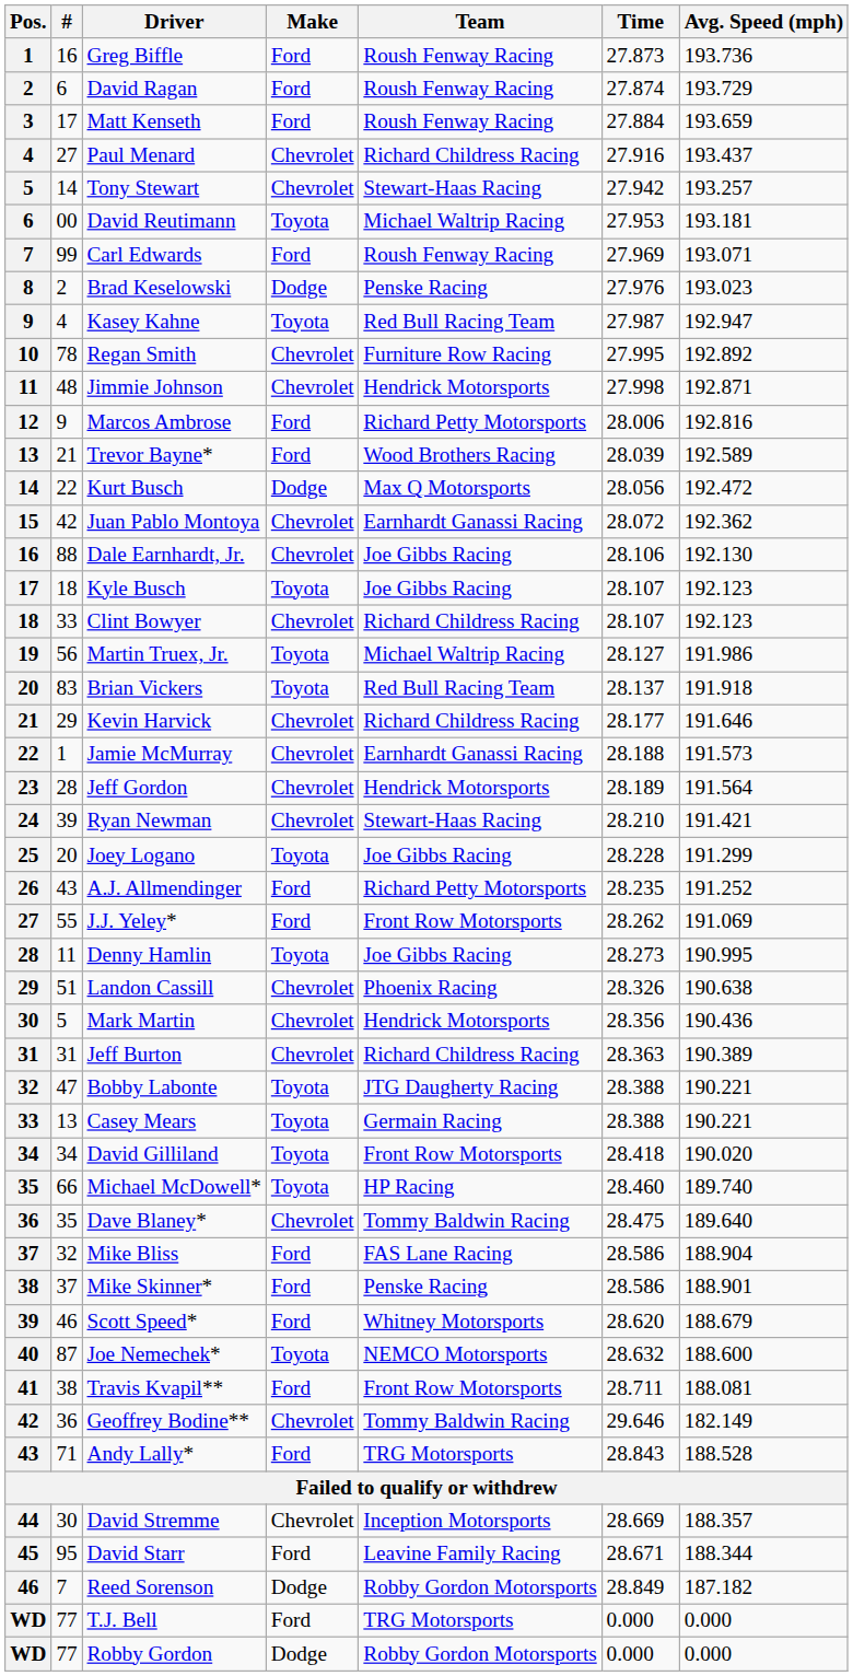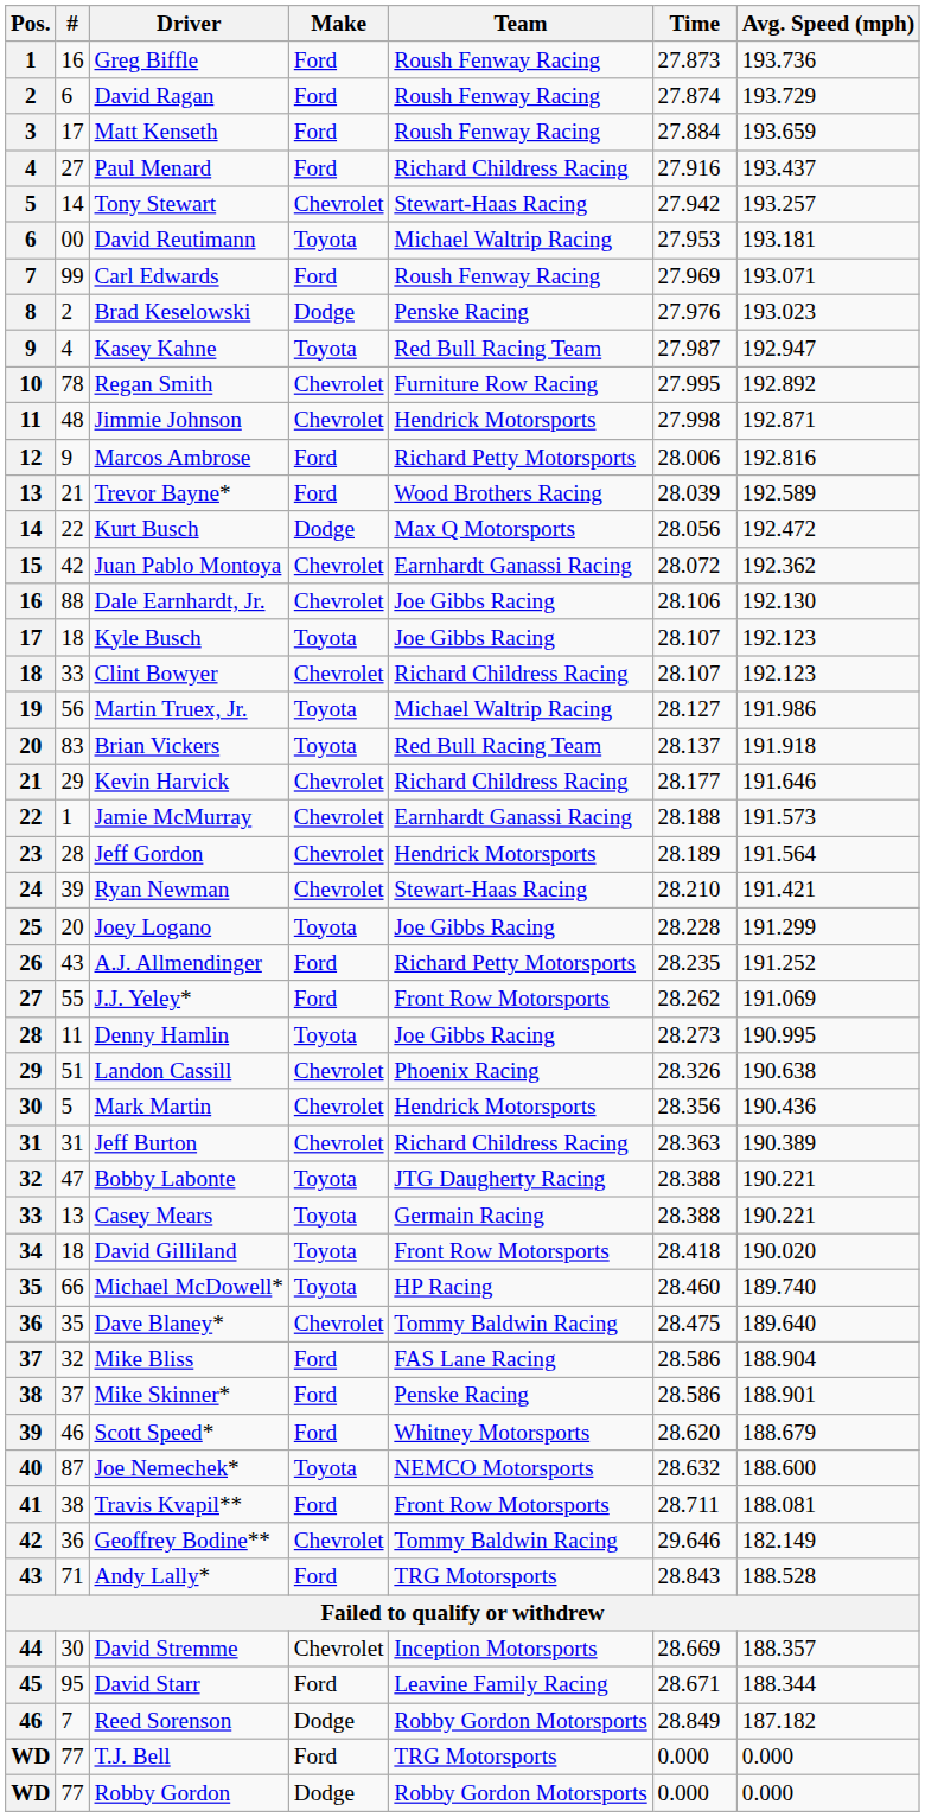 <table class="wikitable">
 <tr>
 <th>Pos.</th>
 <th>#</th>
 <th>Driver</th>
 <th>Make</th>
 <th>Team</th>
 <th>Time</th>
 <th>Avg. Speed (mph)</th>
 </tr>
 <tr>
 <th>1</th>
 <td>16</td>
 <td><a href='#'>Greg Biffle</a></td>
 <td><a href='#'>Ford</a></td>
 <td><a href='#'>Roush Fenway Racing</a></td>
 <td>27.873  </td>
 <td>193.736  </td>
 </tr>
 <tr>
 <th>2</th>
 <td>6</td>
 <td><a href='#'>David Ragan</a></td>
 <td><a href='#'>Ford</a></td>
 <td><a href='#'>Roush Fenway Racing</a></td>
 <td>27.874  </td>
 <td>193.729  </td>
 </tr>
 <tr>
 <th>3</th>
 <td>17</td>
 <td><a href='#'>Matt Kenseth</a></td>
 <td><a href='#'>Ford</a></td>
 <td><a href='#'>Roush Fenway Racing</a></td>
 <td>27.884  </td>
 <td>193.659  </td>
 </tr>
 <tr>
 <th>4</th>
 <td>27</td>
 <td><a href='#'>Paul Menard</a></td>
-<td><a href='#'>Chevrolet</a></td>
+<td><a href='#'>Ford</a></td>
 <td><a href='#'>Richard Childress Racing</a></td>
 <td>27.916  </td>
 <td>193.437  </td>
 </tr>
 <tr>
 <th>5</th>
 <td>14</td>
 <td><a href='#'>Tony Stewart</a></td>
 <td><a href='#'>Chevrolet</a></td>
 <td><a href='#'>Stewart-Haas Racing</a></td>
 <td>27.942  </td>
 <td>193.257  </td>
 </tr>
 <tr>
 <th>6</th>
 <td>00</td>
 <td><a href='#'>David Reutimann</a></td>
 <td><a href='#'>Toyota</a></td>
 <td><a href='#'>Michael Waltrip Racing</a></td>
 <td>27.953  </td>
 <td>193.181  </td>
 </tr>
 <tr>
 <th>7</th>
 <td>99</td>
 <td><a href='#'>Carl Edwards</a></td>
 <td><a href='#'>Ford</a></td>
 <td><a href='#'>Roush Fenway Racing</a></td>
 <td>27.969  </td>
 <td>193.071  </td>
 </tr>
 <tr>
 <th>8</th>
 <td>2</td>
 <td><a href='#'>Brad Keselowski</a></td>
 <td><a href='#'>Dodge</a></td>
 <td><a href='#'>Penske Racing</a></td>
 <td>27.976  </td>
 <td>193.023  </td>
 </tr>
 <tr>
 <th>9</th>
 <td>4</td>
 <td><a href='#'>Kasey Kahne</a></td>
 <td><a href='#'>Toyota</a></td>
 <td><a href='#'>Red Bull Racing Team</a></td>
 <td>27.987  </td>
 <td>192.947  </td>
 </tr>
 <tr>
 <th>10</th>
 <td>78</td>
 <td><a href='#'>Regan Smith</a></td>
 <td><a href='#'>Chevrolet</a></td>
 <td><a href='#'>Furniture Row Racing</a></td>
 <td>27.995  </td>
 <td>192.892  </td>
 </tr>
 <tr>
 <th>11</th>
 <td>48</td>
 <td><a href='#'>Jimmie Johnson</a></td>
 <td><a href='#'>Chevrolet</a></td>
 <td><a href='#'>Hendrick Motorsports</a></td>
 <td>27.998  </td>
 <td>192.871  </td>
 </tr>
 <tr>
 <th>12</th>
 <td>9</td>
 <td><a href='#'>Marcos Ambrose</a></td>
 <td><a href='#'>Ford</a></td>
 <td><a href='#'>Richard Petty Motorsports</a></td>
 <td>28.006  </td>
 <td>192.816  </td>
 </tr>
 <tr>
 <th>13</th>
 <td>21</td>
 <td><a href='#'>Trevor Bayne</a>*</td>
 <td><a href='#'>Ford</a></td>
 <td><a href='#'>Wood Brothers Racing</a></td>
 <td>28.039  </td>
 <td>192.589  </td>
 </tr>
 <tr>
 <th>14</th>
 <td>22</td>
 <td><a href='#'>Kurt Busch</a></td>
 <td><a href='#'>Dodge</a></td>
 <td><a href='#'>Max Q Motorsports</a></td>
 <td>28.056  </td>
 <td>192.472  </td>
 </tr>
 <tr>
 <th>15</th>
 <td>42</td>
 <td><a href='#'>Juan Pablo Montoya</a></td>
 <td><a href='#'>Chevrolet</a></td>
 <td><a href='#'>Earnhardt Ganassi Racing</a></td>
 <td>28.072  </td>
 <td>192.362</td>
 </tr>
 <tr>
 <th>16</th>
 <td>88</td>
 <td><a href='#'>Dale Earnhardt, Jr.</a></td>
 <td><a href='#'>Chevrolet</a></td>
 <td><a href='#'>Joe Gibbs Racing</a></td>
 <td>28.106  </td>
 <td>192.130  </td>
 </tr>
 <tr>
 <th>17</th>
 <td>18</td>
 <td><a href='#'>Kyle Busch</a></td>
 <td><a href='#'>Toyota</a></td>
 <td><a href='#'>Joe Gibbs Racing</a></td>
 <td>28.107  </td>
 <td>192.123  </td>
 </tr>
 <tr>
 <th>18</th>
 <td>33</td>
 <td><a href='#'>Clint Bowyer</a></td>
 <td><a href='#'>Chevrolet</a></td>
 <td><a href='#'>Richard Childress Racing</a></td>
 <td>28.107  </td>
 <td>192.123  </td>
 </tr>
 <tr>
 <th>19</th>
 <td>56</td>
 <td><a href='#'>Martin Truex, Jr.</a></td>
 <td><a href='#'>Toyota</a></td>
 <td><a href='#'>Michael Waltrip Racing</a></td>
 <td>28.127  </td>
 <td>191.986  </td>
 </tr>
 <tr>
 <th>20</th>
 <td>83</td>
 <td><a href='#'>Brian Vickers</a></td>
 <td><a href='#'>Toyota</a></td>
 <td><a href='#'>Red Bull Racing Team</a></td>
 <td>28.137  </td>
 <td>191.918  </td>
 </tr>
 <tr>
 <th>21</th>
 <td>29</td>
 <td><a href='#'>Kevin Harvick</a></td>
 <td><a href='#'>Chevrolet</a></td>
 <td><a href='#'>Richard Childress Racing</a></td>
 <td>28.177  </td>
 <td>191.646  </td>
 </tr>
 <tr>
 <th>22</th>
 <td>1</td>
 <td><a href='#'>Jamie McMurray</a></td>
 <td><a href='#'>Chevrolet</a></td>
 <td><a href='#'>Earnhardt Ganassi Racing</a></td>
 <td>28.188  </td>
 <td>191.573  </td>
 </tr>
 <tr>
 <th>23</th>
 <td>28</td>
 <td><a href='#'>Jeff Gordon</a></td>
 <td><a href='#'>Chevrolet</a></td>
 <td><a href='#'>Hendrick Motorsports</a></td>
 <td>28.189  </td>
 <td>191.564  </td>
 </tr>
 <tr>
 <th>24</th>
 <td>39</td>
 <td><a href='#'>Ryan Newman</a></td>
 <td><a href='#'>Chevrolet</a></td>
 <td><a href='#'>Stewart-Haas Racing</a></td>
 <td>28.210  </td>
 <td>191.421  </td>
 </tr>
 <tr>
 <th>25</th>
 <td>20</td>
 <td><a href='#'>Joey Logano</a></td>
 <td><a href='#'>Toyota</a></td>
 <td><a href='#'>Joe Gibbs Racing</a></td>
 <td>28.228  </td>
 <td>191.299</td>
 </tr>
 <tr>
 <th>26</th>
 <td>43</td>
 <td><a href='#'>A.J. Allmendinger</a></td>
 <td><a href='#'>Ford</a></td>
 <td><a href='#'>Richard Petty Motorsports</a></td>
 <td>28.235  </td>
 <td>191.252  </td>
 </tr>
 <tr>
 <th>27</th>
 <td>55</td>
 <td><a href='#'>J.J. Yeley</a>*</td>
 <td><a href='#'>Ford</a></td>
 <td><a href='#'>Front Row Motorsports</a></td>
 <td>28.262  </td>
 <td>191.069  </td>
 </tr>
 <tr>
 <th>28</th>
 <td>11</td>
 <td><a href='#'>Denny Hamlin</a></td>
 <td><a href='#'>Toyota</a></td>
 <td><a href='#'>Joe Gibbs Racing</a></td>
 <td>28.273  </td>
 <td>190.995  </td>
 </tr>
 <tr>
 <th>29</th>
 <td>51</td>
 <td><a href='#'>Landon Cassill</a></td>
 <td><a href='#'>Chevrolet</a></td>
 <td><a href='#'>Phoenix Racing</a></td>
 <td>28.326  </td>
 <td>190.638  </td>
 </tr>
 <tr>
 <th>30</th>
 <td>5</td>
 <td><a href='#'>Mark Martin</a></td>
 <td><a href='#'>Chevrolet</a></td>
 <td><a href='#'>Hendrick Motorsports</a></td>
 <td>28.356  </td>
 <td>190.436  </td>
 </tr>
 <tr>
 <th>31</th>
 <td>31</td>
 <td><a href='#'>Jeff Burton</a></td>
 <td><a href='#'>Chevrolet</a></td>
 <td><a href='#'>Richard Childress Racing</a></td>
 <td>28.363  </td>
 <td>190.389  </td>
 </tr>
 <tr>
 <th>32</th>
 <td>47</td>
 <td><a href='#'>Bobby Labonte</a></td>
 <td><a href='#'>Toyota</a></td>
 <td><a href='#'>JTG Daugherty Racing</a></td>
 <td>28.388  </td>
 <td>190.221  </td>
 </tr>
 <tr>
 <th>33</th>
 <td>13</td>
 <td><a href='#'>Casey Mears</a></td>
 <td><a href='#'>Toyota</a></td>
 <td><a href='#'>Germain Racing</a></td>
 <td>28.388  </td>
 <td>190.221  </td>
 </tr>
 <tr>
 <th>34</th>
-<td>34</td>
+<td>18</td>
 <td><a href='#'>David Gilliland</a></td>
 <td><a href='#'>Toyota</a></td>
 <td><a href='#'>Front Row Motorsports</a></td>
 <td>28.418  </td>
 <td>190.020  </td>
 </tr>
 <tr>
 <th>35</th>
 <td>66</td>
 <td><a href='#'>Michael McDowell</a>*</td>
 <td><a href='#'>Toyota</a></td>
 <td><a href='#'>HP Racing</a></td>
 <td>28.460  </td>
 <td>189.740  </td>
 </tr>
 <tr>
 <th>36</th>
 <td>35</td>
 <td><a href='#'>Dave Blaney</a>*</td>
 <td><a href='#'>Chevrolet</a></td>
 <td><a href='#'>Tommy Baldwin Racing</a></td>
 <td>28.475  </td>
 <td>189.640  </td>
 </tr>
 <tr>
 <th>37</th>
 <td>32</td>
 <td><a href='#'>Mike Bliss</a></td>
 <td><a href='#'>Ford</a></td>
 <td><a href='#'>FAS Lane Racing</a></td>
 <td>28.586  </td>
 <td>188.904</td>
 </tr>
 <tr>
 <th>38</th>
 <td>37</td>
 <td><a href='#'>Mike Skinner</a>*</td>
 <td><a href='#'>Ford</a></td>
 <td><a href='#'>Penske Racing</a></td>
 <td>28.586  </td>
 <td>188.901</td>
 </tr>
 <tr>
 <th>39</th>
 <td>46</td>
 <td><a href='#'>Scott Speed</a>*</td>
 <td><a href='#'>Ford</a></td>
 <td><a href='#'>Whitney Motorsports</a></td>
 <td>28.620  </td>
 <td>188.679  </td>
 </tr>
 <tr>
 <th>40</th>
 <td>87</td>
 <td><a href='#'>Joe Nemechek</a>*</td>
 <td><a href='#'>Toyota</a></td>
 <td><a href='#'>NEMCO Motorsports</a></td>
 <td>28.632  </td>
 <td>188.600</td>
 </tr>
 <tr>
 <th>41</th>
 <td>38</td>
 <td><a href='#'>Travis Kvapil</a>**</td>
 <td><a href='#'>Ford</a></td>
 <td><a href='#'>Front Row Motorsports</a></td>
 <td>28.711  </td>
 <td>188.081  </td>
 </tr>
 <tr>
 <th>42</th>
 <td>36</td>
 <td><a href='#'>Geoffrey Bodine</a>**</td>
 <td><a href='#'>Chevrolet</a></td>
 <td><a href='#'>Tommy Baldwin Racing</a></td>
 <td>29.646  </td>
 <td>182.149  </td>
 </tr>
 <tr>
 <th>43</th>
 <td>71</td>
 <td><a href='#'>Andy Lally</a>*</td>
 <td><a href='#'>Ford</a></td>
 <td><a href='#'>TRG Motorsports</a></td>
 <td>28.843  </td>
 <td>188.528</td>
 </tr>
 <tr>
 <th colspan="7">Failed to qualify or withdrew</th>
 </tr>
 <tr>
 <th>44</th>
 <td>30</td>
 <td><a href='#'>David Stremme</a></td>
 <td>Chevrolet</td>
 <td><a href='#'>Inception Motorsports</a></td>
 <td>28.669  </td>
 <td>188.357</td>
 </tr>
 <tr>
 <th>45</th>
 <td>95</td>
 <td><a href='#'>David Starr</a></td>
 <td>Ford</td>
 <td><a href='#'>Leavine Family Racing</a></td>
 <td>28.671  </td>
 <td>188.344</td>
 </tr>
 <tr>
 <th>46</th>
 <td>7</td>
 <td><a href='#'>Reed Sorenson</a></td>
 <td>Dodge</td>
 <td><a href='#'>Robby Gordon Motorsports</a></td>
 <td>28.849  </td>
 <td>187.182  </td>
 </tr>
 <tr>
 <th>WD</th>
 <td>77</td>
 <td><a href='#'>T.J. Bell</a></td>
 <td>Ford</td>
 <td><a href='#'>TRG Motorsports</a></td>
 <td>0.000</td>
 <td>0.000</td>
 </tr>
 <tr>
 <th>WD</th>
 <td>77</td>
 <td><a href='#'>Robby Gordon</a></td>
 <td>Dodge</td>
 <td><a href='#'>Robby Gordon Motorsports</a></td>
 <td>0.000</td>
 <td>0.000</td>
 </tr>
 </table>
